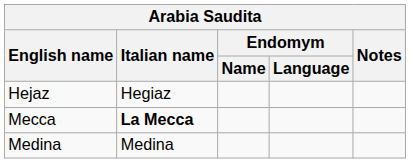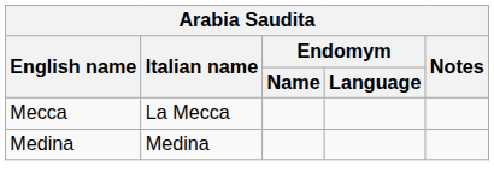 <table class="wikitable sortable">
 <tr>
 <th colspan="5"> Arabia Saudita</th>
 </tr>
 <tr>
 <th rowspan="2">English name</th>
 <th rowspan="2">Italian name</th>
 <th colspan="2">Endomym</th>
 <th rowspan="2">Notes</th>
 </tr>
 <tr>
 <th>Name</th>
 <th>Language</th>
 </tr>
 <tr>
-<td>Hejaz</td>
-<td>Hegiaz</td>
-<td></td>
-<td></td>
-<td></td>
-</tr>
-<tr>
 <td>Mecca</td>
-<td><strong>La Mecca</strong></td>
+<td>La Mecca</td>
 <td></td>
 <td></td>
 <td></td>
 </tr>
 <tr>
 <td>Medina</td>
 <td>Medina</td>
 <td></td>
 <td></td>
 <td></td>
 </tr>
 </table>
